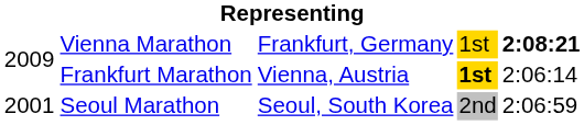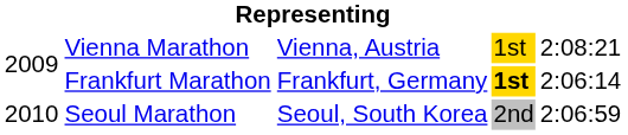 <table>
 <tr>
 <th colspan="5">Representing </th>
 </tr>
 <tr>
 <td rowspan=2>2009</td>
 <td><a href='#'>Vienna Marathon</a></td>
-<td><a href='#'>Frankfurt, Germany</a></td>
+<td><a href='#'>Vienna, Austria</a></td>
 <td bgcolor="gold">1st</td>
-<td><strong>2:08:21</strong></td>
+<td>2:08:21</td>
 </tr>
 <tr>
 <td><a href='#'>Frankfurt Marathon</a></td>
-<td><a href='#'>Vienna, Austria</a></td>
+<td><a href='#'>Frankfurt, Germany</a></td>
 <td bgcolor="gold"><strong>1st</strong></td>
 <td>2:06:14</td>
 </tr>
 <tr>
-<td>2001</td>
+<td>2010</td>
 <td><a href='#'>Seoul Marathon</a></td>
 <td><a href='#'>Seoul, South Korea</a></td>
 <td bgcolor="silver">2nd</td>
 <td>2:06:59</td>
 </tr>
 </table>
